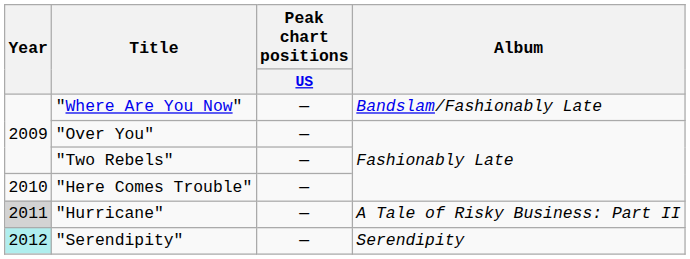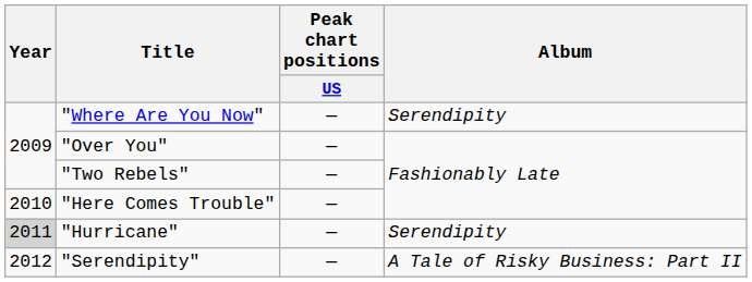 <table class="wikitable">
 <tr>
 <th rowspan="2">Year</th>
 <th rowspan="2">Title</th>
 <th>Peak chart positions</th>
 <th rowspan="2">Album</th>
 </tr>
 <tr>
 <th scope="col" style="width:2.5em; font-size:90%;"><a href='#'>US</a></th>
 </tr>
 <tr>
 <td rowspan="3">2009</td>
 <td>"<a href='#'>Where Are You Now</a>"</td>
 <td style="text-align:center;">—</td>
-<td><em><a href='#'>Bandslam</a>/Fashionably Late</em></td>
+<td><em>Serendipity</em></td>
 </tr>
 <tr>
 <td>"Over You"</td>
 <td style="text-align:center;">—</td>
 <td rowspan="3"><em>Fashionably Late</em></td>
 </tr>
 <tr>
 <td>"Two Rebels"</td>
 <td style="text-align:center;">—</td>
 </tr>
 <tr>
 <td>2010</td>
 <td>"Here Comes Trouble"</td>
 <td style="text-align:center;">—</td>
 </tr>
 <tr>
 <td style="background: lightgrey;">2011</td>
 <td>"Hurricane"</td>
 <td style="text-align:center;">—</td>
+<td><em>Serendipity</em></td>
+</tr>
+<tr>
+<td>2012</td>
+<td>"Serendipity"</td>
+<td style="text-align:center;">—</td>
 <td><em>A Tale of Risky Business: Part II</em></td>
 </tr>
-<tr>
-<td style="background: paleturquoise;">2012</td>
-<td>"Serendipity"</td>
-<td style="text-align:center;">—</td>
-<td><em>Serendipity</em></td>
-</tr>
 </table>
